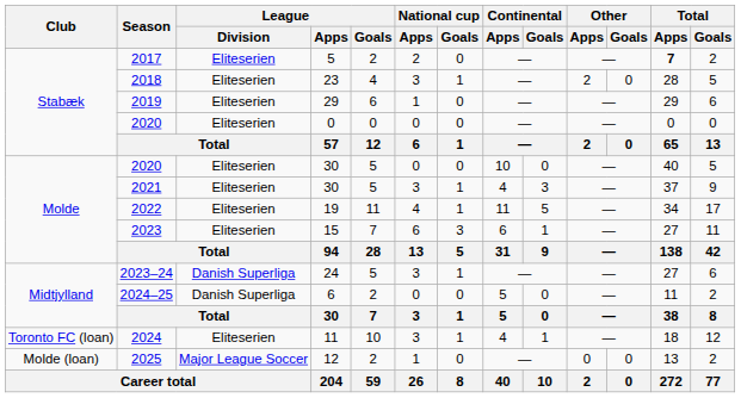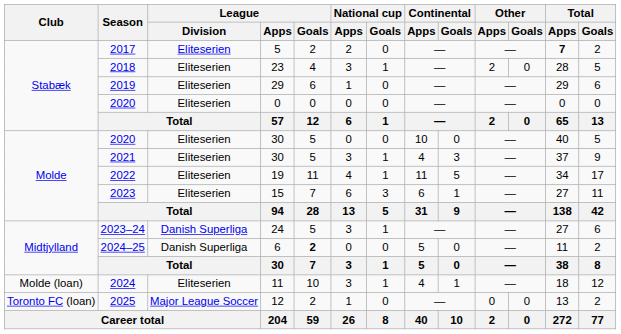 <table class="wikitable" style="text-align: center">
 <tr>
 <th rowspan="2">Club</th>
 <th rowspan="2">Season</th>
 <th colspan="3">League</th>
 <th colspan="2">National cup</th>
 <th colspan="2">Continental</th>
 <th colspan="2">Other</th>
 <th colspan="2">Total</th>
 </tr>
 <tr>
 <th>Division</th>
 <th>Apps</th>
 <th>Goals</th>
 <th>Apps</th>
 <th>Goals</th>
 <th>Apps</th>
 <th>Goals</th>
 <th>Apps</th>
 <th>Goals</th>
 <th>Apps</th>
 <th>Goals</th>
 </tr>
 <tr>
 <td rowspan="5"><a href='#'>Stabæk</a></td>
 <td><a href='#'>2017</a></td>
 <td><a href='#'>Eliteserien</a></td>
 <td>5</td>
 <td>2</td>
 <td>2</td>
 <td>0</td>
 <td colspan="2">—</td>
 <td colspan="2">—</td>
 <td><strong>7</strong></td>
 <td>2</td>
 </tr>
 <tr>
 <td><a href='#'>2018</a></td>
 <td>Eliteserien</td>
 <td>23</td>
 <td>4</td>
 <td>3</td>
 <td>1</td>
 <td colspan="2">—</td>
 <td>2</td>
 <td>0</td>
 <td>28</td>
 <td>5</td>
 </tr>
 <tr>
 <td><a href='#'>2019</a></td>
 <td>Eliteserien</td>
 <td>29</td>
 <td>6</td>
 <td>1</td>
 <td>0</td>
 <td colspan="2">—</td>
 <td colspan="2">—</td>
 <td>29</td>
 <td>6</td>
 </tr>
 <tr>
 <td><a href='#'>2020</a></td>
 <td>Eliteserien</td>
 <td>0</td>
 <td>0</td>
 <td>0</td>
 <td>0</td>
 <td colspan="2">—</td>
 <td colspan="2">—</td>
 <td>0</td>
 <td>0</td>
 </tr>
 <tr>
 <th colspan="2">Total</th>
 <th>57</th>
 <th>12</th>
 <th>6</th>
 <th>1</th>
 <th colspan="2">—</th>
 <th>2</th>
 <th>0</th>
 <th>65</th>
 <th>13</th>
 </tr>
 <tr>
 <td rowspan="5"><a href='#'>Molde</a></td>
 <td><a href='#'>2020</a></td>
 <td>Eliteserien</td>
 <td>30</td>
 <td>5</td>
 <td>0</td>
 <td>0</td>
 <td>10</td>
 <td>0</td>
 <td colspan="2">—</td>
 <td>40</td>
 <td>5</td>
 </tr>
 <tr>
 <td><a href='#'>2021</a></td>
 <td>Eliteserien</td>
 <td>30</td>
 <td>5</td>
 <td>3</td>
 <td>1</td>
 <td>4</td>
 <td>3</td>
 <td colspan="2">—</td>
 <td>37</td>
 <td>9</td>
 </tr>
 <tr>
 <td><a href='#'>2022</a></td>
 <td>Eliteserien</td>
 <td>19</td>
 <td>11</td>
 <td>4</td>
 <td>1</td>
 <td>11</td>
 <td>5</td>
 <td colspan="2">—</td>
 <td>34</td>
 <td>17</td>
 </tr>
 <tr>
 <td><a href='#'>2023</a></td>
 <td>Eliteserien</td>
 <td>15</td>
 <td>7</td>
 <td>6</td>
 <td>3</td>
 <td>6</td>
 <td>1</td>
 <td colspan="2">—</td>
 <td>27</td>
 <td>11</td>
 </tr>
 <tr>
 <th colspan="2">Total</th>
 <th>94</th>
 <th>28</th>
 <th>13</th>
 <th>5</th>
 <th>31</th>
 <th>9</th>
 <th colspan="2">—</th>
 <th>138</th>
 <th>42</th>
 </tr>
 <tr>
 <td rowspan="3"><a href='#'>Midtjylland</a></td>
 <td><a href='#'>2023–24</a></td>
 <td><a href='#'>Danish Superliga</a></td>
 <td>24</td>
 <td>5</td>
 <td>3</td>
 <td>1</td>
 <td colspan="2">—</td>
 <td colspan="2">—</td>
 <td>27</td>
 <td>6</td>
 </tr>
 <tr>
 <td><a href='#'>2024–25</a></td>
 <td>Danish Superliga</td>
 <td>6</td>
-<td>2</td>
+<td><strong>2</strong></td>
 <td>0</td>
 <td>0</td>
 <td>5</td>
 <td>0</td>
 <td colspan="2">—</td>
 <td>11</td>
 <td>2</td>
 </tr>
 <tr>
 <th colspan="2">Total</th>
 <th>30</th>
 <th>7</th>
 <th>3</th>
 <th>1</th>
 <th>5</th>
 <th>0</th>
 <th colspan="2">—</th>
 <th>38</th>
 <th>8</th>
 </tr>
 <tr>
-<td><a href='#'>Toronto FC</a> (loan)</td>
+<td>Molde (loan)</td>
 <td><a href='#'>2024</a></td>
 <td>Eliteserien</td>
 <td>11</td>
 <td>10</td>
 <td>3</td>
 <td>1</td>
 <td>4</td>
 <td>1</td>
 <td colspan="2">—</td>
 <td>18</td>
 <td>12</td>
 </tr>
 <tr>
-<td>Molde (loan)</td>
+<td><a href='#'>Toronto FC</a> (loan)</td>
 <td><a href='#'>2025</a></td>
 <td><a href='#'>Major League Soccer</a></td>
 <td>12</td>
 <td>2</td>
 <td>1</td>
 <td>0</td>
 <td colspan="2">—</td>
 <td>0</td>
 <td>0</td>
 <td>13</td>
 <td>2</td>
 </tr>
 <tr>
 <th colspan="3">Career total</th>
 <th>204</th>
 <th>59</th>
 <th>26</th>
 <th>8</th>
 <th>40</th>
 <th>10</th>
 <th>2</th>
 <th>0</th>
 <th>272</th>
 <th>77</th>
 </tr>
 </table>
